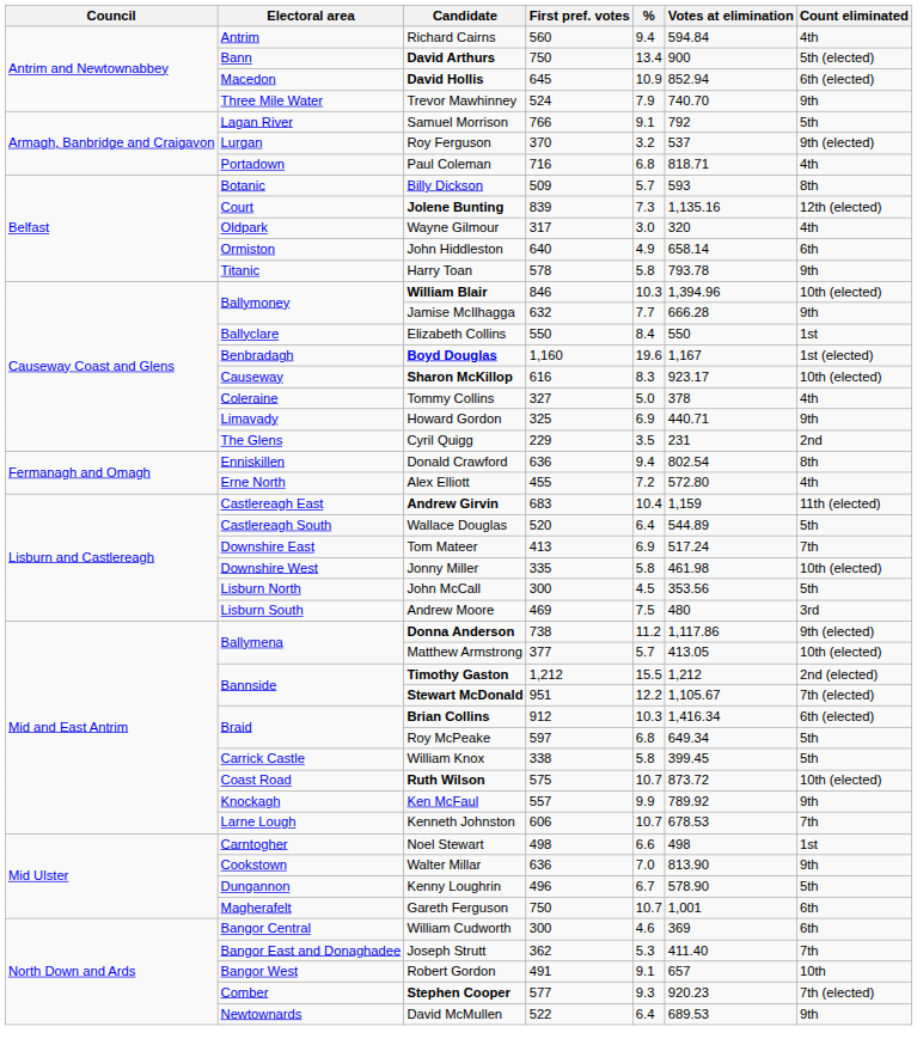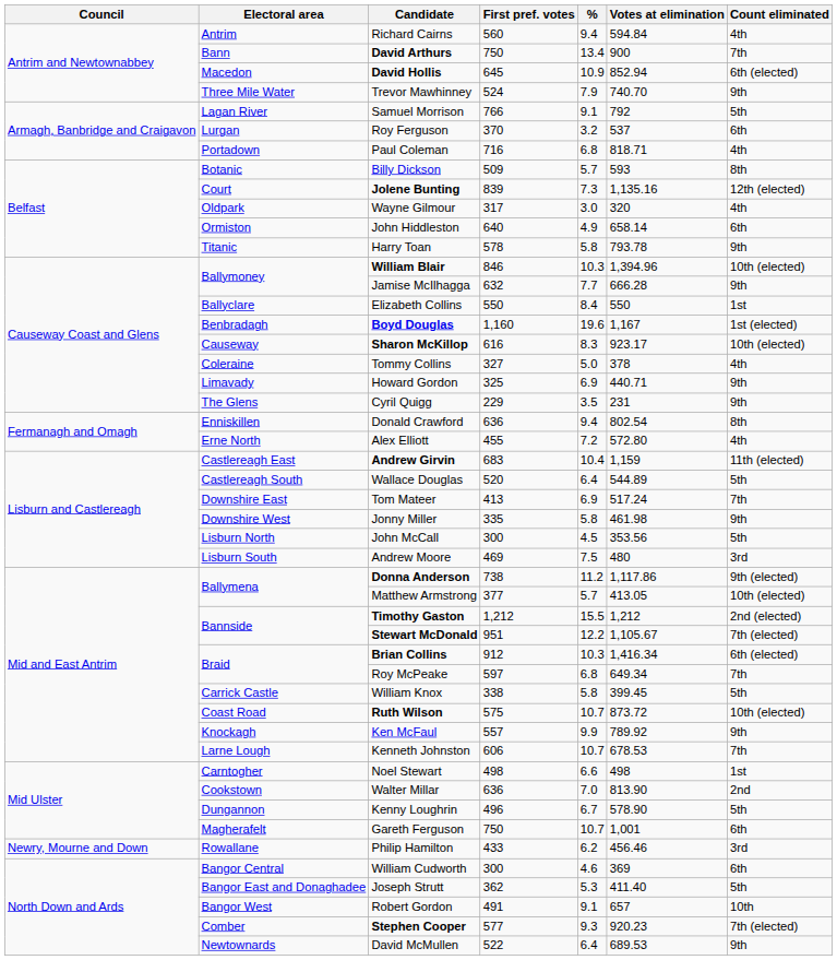 <table class="wikitable">
 <tr>
 <th>Council</th>
 <th>Electoral area</th>
 <th>Candidate</th>
 <th>First pref. votes</th>
 <th>%</th>
 <th>Votes at elimination</th>
 <th>Count eliminated</th>
 </tr>
 <tr>
 <td rowspan=4><a href='#'>Antrim and Newtownabbey</a></td>
 <td><a href='#'>Antrim</a></td>
 <td>Richard Cairns</td>
 <td>560</td>
 <td>9.4</td>
 <td>594.84</td>
 <td>4th</td>
 </tr>
 <tr>
 <td><a href='#'>Bann</a></td>
 <td><strong>David Arthurs</strong></td>
 <td>750</td>
 <td>13.4</td>
 <td>900</td>
-<td>5th (elected)</td>
+<td>7th</td>
 </tr>
 <tr>
 <td><a href='#'>Macedon</a></td>
 <td><strong>David Hollis</strong></td>
 <td>645</td>
 <td>10.9</td>
 <td>852.94</td>
 <td>6th (elected)</td>
 </tr>
 <tr>
 <td><a href='#'>Three Mile Water</a></td>
 <td>Trevor Mawhinney</td>
 <td>524</td>
 <td>7.9</td>
 <td>740.70</td>
 <td>9th</td>
 </tr>
 <tr>
 <td rowspan=3><a href='#'>Armagh, Banbridge and Craigavon</a></td>
 <td><a href='#'>Lagan River</a></td>
 <td>Samuel Morrison</td>
 <td>766</td>
 <td>9.1</td>
 <td>792</td>
 <td>5th</td>
 </tr>
 <tr>
 <td><a href='#'>Lurgan</a></td>
 <td>Roy Ferguson</td>
 <td>370</td>
 <td>3.2</td>
 <td>537</td>
-<td>9th (elected)</td>
+<td>6th</td>
 </tr>
 <tr>
 <td><a href='#'>Portadown</a></td>
 <td>Paul Coleman</td>
 <td>716</td>
 <td>6.8</td>
 <td>818.71</td>
 <td>4th</td>
 </tr>
 <tr>
 <td rowspan=5><a href='#'>Belfast</a></td>
 <td><a href='#'>Botanic</a></td>
 <td><a href='#'>Billy Dickson</a></td>
 <td>509</td>
 <td>5.7</td>
 <td>593</td>
 <td>8th</td>
 </tr>
 <tr>
 <td><a href='#'>Court</a></td>
 <td><strong>Jolene Bunting</strong></td>
 <td>839</td>
 <td>7.3</td>
 <td>1,135.16</td>
 <td>12th (elected)</td>
 </tr>
 <tr>
 <td><a href='#'>Oldpark</a></td>
 <td>Wayne Gilmour</td>
 <td>317</td>
 <td>3.0</td>
 <td>320</td>
 <td>4th</td>
 </tr>
 <tr>
 <td><a href='#'>Ormiston</a></td>
 <td>John Hiddleston</td>
 <td>640</td>
 <td>4.9</td>
 <td>658.14</td>
 <td>6th</td>
 </tr>
 <tr>
 <td><a href='#'>Titanic</a></td>
 <td>Harry Toan</td>
 <td>578</td>
 <td>5.8</td>
 <td>793.78</td>
 <td>9th</td>
 </tr>
 <tr>
 <td rowspan=8><a href='#'>Causeway Coast and Glens</a></td>
 <td rowspan=2><a href='#'>Ballymoney</a></td>
 <td><strong>William Blair</strong></td>
 <td>846</td>
 <td>10.3</td>
 <td>1,394.96</td>
 <td>10th (elected)</td>
 </tr>
 <tr>
 <td>Jamise McIlhagga</td>
 <td>632</td>
 <td>7.7</td>
 <td>666.28</td>
 <td>9th</td>
 </tr>
 <tr>
 <td><a href='#'>Ballyclare</a></td>
 <td>Elizabeth Collins</td>
 <td>550</td>
 <td>8.4</td>
 <td>550</td>
 <td>1st</td>
 </tr>
 <tr>
 <td><a href='#'>Benbradagh</a></td>
 <td><strong><a href='#'>Boyd Douglas</a></strong></td>
 <td>1,160</td>
 <td>19.6</td>
 <td>1,167</td>
 <td>1st (elected)</td>
 </tr>
 <tr>
 <td><a href='#'>Causeway</a></td>
 <td><strong>Sharon McKillop</strong></td>
 <td>616</td>
 <td>8.3</td>
 <td>923.17</td>
 <td>10th (elected)</td>
 </tr>
 <tr>
 <td><a href='#'>Coleraine</a></td>
 <td>Tommy Collins</td>
 <td>327</td>
 <td>5.0</td>
 <td>378</td>
 <td>4th</td>
 </tr>
 <tr>
 <td><a href='#'>Limavady</a></td>
 <td>Howard Gordon</td>
 <td>325</td>
 <td>6.9</td>
 <td>440.71</td>
 <td>9th</td>
 </tr>
 <tr>
 <td><a href='#'>The Glens</a></td>
 <td>Cyril Quigg</td>
 <td>229</td>
 <td>3.5</td>
 <td>231</td>
-<td>2nd</td>
+<td>9th</td>
 </tr>
 <tr>
 <td rowspan=2><a href='#'>Fermanagh and Omagh</a></td>
 <td><a href='#'>Enniskillen</a></td>
 <td>Donald Crawford</td>
 <td>636</td>
 <td>9.4</td>
 <td>802.54</td>
 <td>8th</td>
 </tr>
 <tr>
 <td><a href='#'>Erne North</a></td>
 <td>Alex Elliott</td>
 <td>455</td>
 <td>7.2</td>
 <td>572.80</td>
 <td>4th</td>
 </tr>
 <tr>
 <td rowspan=6><a href='#'>Lisburn and Castlereagh</a></td>
 <td><a href='#'>Castlereagh East</a></td>
 <td><strong>Andrew Girvin</strong></td>
 <td>683</td>
 <td>10.4</td>
 <td>1,159</td>
 <td>11th (elected)</td>
 </tr>
 <tr>
 <td><a href='#'>Castlereagh South</a></td>
 <td>Wallace Douglas</td>
 <td>520</td>
 <td>6.4</td>
 <td>544.89</td>
 <td>5th</td>
 </tr>
 <tr>
 <td><a href='#'>Downshire East</a></td>
 <td>Tom Mateer</td>
 <td>413</td>
 <td>6.9</td>
 <td>517.24</td>
 <td>7th</td>
 </tr>
 <tr>
 <td><a href='#'>Downshire West</a></td>
 <td>Jonny Miller</td>
 <td>335</td>
 <td>5.8</td>
 <td>461.98</td>
-<td>10th (elected)</td>
+<td>9th</td>
 </tr>
 <tr>
 <td><a href='#'>Lisburn North</a></td>
 <td>John McCall</td>
 <td>300</td>
 <td>4.5</td>
 <td>353.56</td>
 <td>5th</td>
 </tr>
 <tr>
 <td><a href='#'>Lisburn South</a></td>
 <td>Andrew Moore</td>
 <td>469</td>
 <td>7.5</td>
 <td>480</td>
 <td>3rd</td>
 </tr>
 <tr>
 <td rowspan=10><a href='#'>Mid and East Antrim</a></td>
 <td rowspan=2><a href='#'>Ballymena</a></td>
 <td><strong>Donna Anderson</strong></td>
 <td>738</td>
 <td>11.2</td>
 <td>1,117.86</td>
 <td>9th (elected)</td>
 </tr>
 <tr>
 <td>Matthew Armstrong</td>
 <td>377</td>
 <td>5.7</td>
 <td>413.05</td>
 <td>10th (elected)</td>
 </tr>
 <tr>
 <td rowspan=2><a href='#'>Bannside</a></td>
 <td><strong>Timothy Gaston</strong></td>
 <td>1,212</td>
 <td>15.5</td>
 <td>1,212</td>
 <td>2nd (elected)</td>
 </tr>
 <tr>
 <td><strong>Stewart McDonald</strong></td>
 <td>951</td>
 <td>12.2</td>
 <td>1,105.67</td>
 <td>7th (elected)</td>
 </tr>
 <tr>
 <td rowspan=2><a href='#'>Braid</a></td>
 <td><strong>Brian Collins</strong></td>
 <td>912</td>
 <td>10.3</td>
 <td>1,416.34</td>
 <td>6th (elected)</td>
 </tr>
 <tr>
 <td>Roy McPeake</td>
 <td>597</td>
 <td>6.8</td>
 <td>649.34</td>
-<td>5th</td>
+<td>7th</td>
 </tr>
 <tr>
 <td><a href='#'>Carrick Castle</a></td>
 <td>William Knox</td>
 <td>338</td>
 <td>5.8</td>
 <td>399.45</td>
 <td>5th</td>
 </tr>
 <tr>
 <td><a href='#'>Coast Road</a></td>
 <td><strong>Ruth Wilson</strong></td>
 <td>575</td>
 <td>10.7</td>
 <td>873.72</td>
 <td>10th (elected)</td>
 </tr>
 <tr>
 <td><a href='#'>Knockagh</a></td>
 <td><a href='#'>Ken McFaul</a></td>
 <td>557</td>
 <td>9.9</td>
 <td>789.92</td>
 <td>9th</td>
 </tr>
 <tr>
 <td><a href='#'>Larne Lough</a></td>
 <td>Kenneth Johnston</td>
 <td>606</td>
 <td>10.7</td>
 <td>678.53</td>
 <td>7th</td>
 </tr>
 <tr>
 <td rowspan=4><a href='#'>Mid Ulster</a></td>
 <td><a href='#'>Carntogher</a></td>
 <td>Noel Stewart</td>
 <td>498</td>
 <td>6.6</td>
 <td>498</td>
 <td>1st</td>
 </tr>
 <tr>
 <td><a href='#'>Cookstown</a></td>
 <td>Walter Millar</td>
 <td>636</td>
 <td>7.0</td>
 <td>813.90</td>
-<td>9th</td>
+<td>2nd</td>
 </tr>
 <tr>
 <td><a href='#'>Dungannon</a></td>
 <td>Kenny Loughrin</td>
 <td>496</td>
 <td>6.7</td>
 <td>578.90</td>
 <td>5th</td>
 </tr>
 <tr>
 <td><a href='#'>Magherafelt</a></td>
 <td>Gareth Ferguson</td>
 <td>750</td>
 <td>10.7</td>
 <td>1,001</td>
 <td>6th</td>
 </tr>
 <tr>
+<td><a href='#'>Newry, Mourne and Down</a></td>
+<td><a href='#'>Rowallane</a></td>
+<td>Philip Hamilton</td>
+<td>433</td>
+<td>6.2</td>
+<td>456.46</td>
+<td>3rd</td>
+</tr>
+<tr>
 <td rowspan=5><a href='#'>North Down and Ards</a></td>
 <td><a href='#'>Bangor Central</a></td>
 <td>William Cudworth</td>
 <td>300</td>
 <td>4.6</td>
 <td>369</td>
 <td>6th</td>
 </tr>
 <tr>
 <td><a href='#'>Bangor East and Donaghadee</a></td>
 <td>Joseph Strutt</td>
 <td>362</td>
 <td>5.3</td>
 <td>411.40</td>
-<td>7th</td>
+<td>5th</td>
 </tr>
 <tr>
 <td><a href='#'>Bangor West</a></td>
 <td>Robert Gordon</td>
 <td>491</td>
 <td>9.1</td>
 <td>657</td>
 <td>10th</td>
 </tr>
 <tr>
 <td><a href='#'>Comber</a></td>
 <td><strong>Stephen Cooper</strong></td>
 <td>577</td>
 <td>9.3</td>
 <td>920.23</td>
 <td>7th (elected)</td>
 </tr>
 <tr>
 <td><a href='#'>Newtownards</a></td>
 <td>David McMullen</td>
 <td>522</td>
 <td>6.4</td>
 <td>689.53</td>
 <td>9th</td>
 </tr>
 </table>
